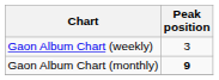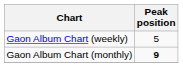 <table class="wikitable plainrowheaders sortable">
 <tr>
 <th>Chart</th>
 <th>Peak<br>position</th>
 </tr>
 <tr>
 <td><a href='#'>Gaon Album Chart</a> (weekly)</td>
-<td align=center>3</td>
+<td align=center>5</td>
 </tr>
 <tr>
 <td>Gaon Album Chart (monthly)</td>
 <td align=center><strong>9</strong></td>
 </tr>
 <tr>
 </tr>
 </table>
